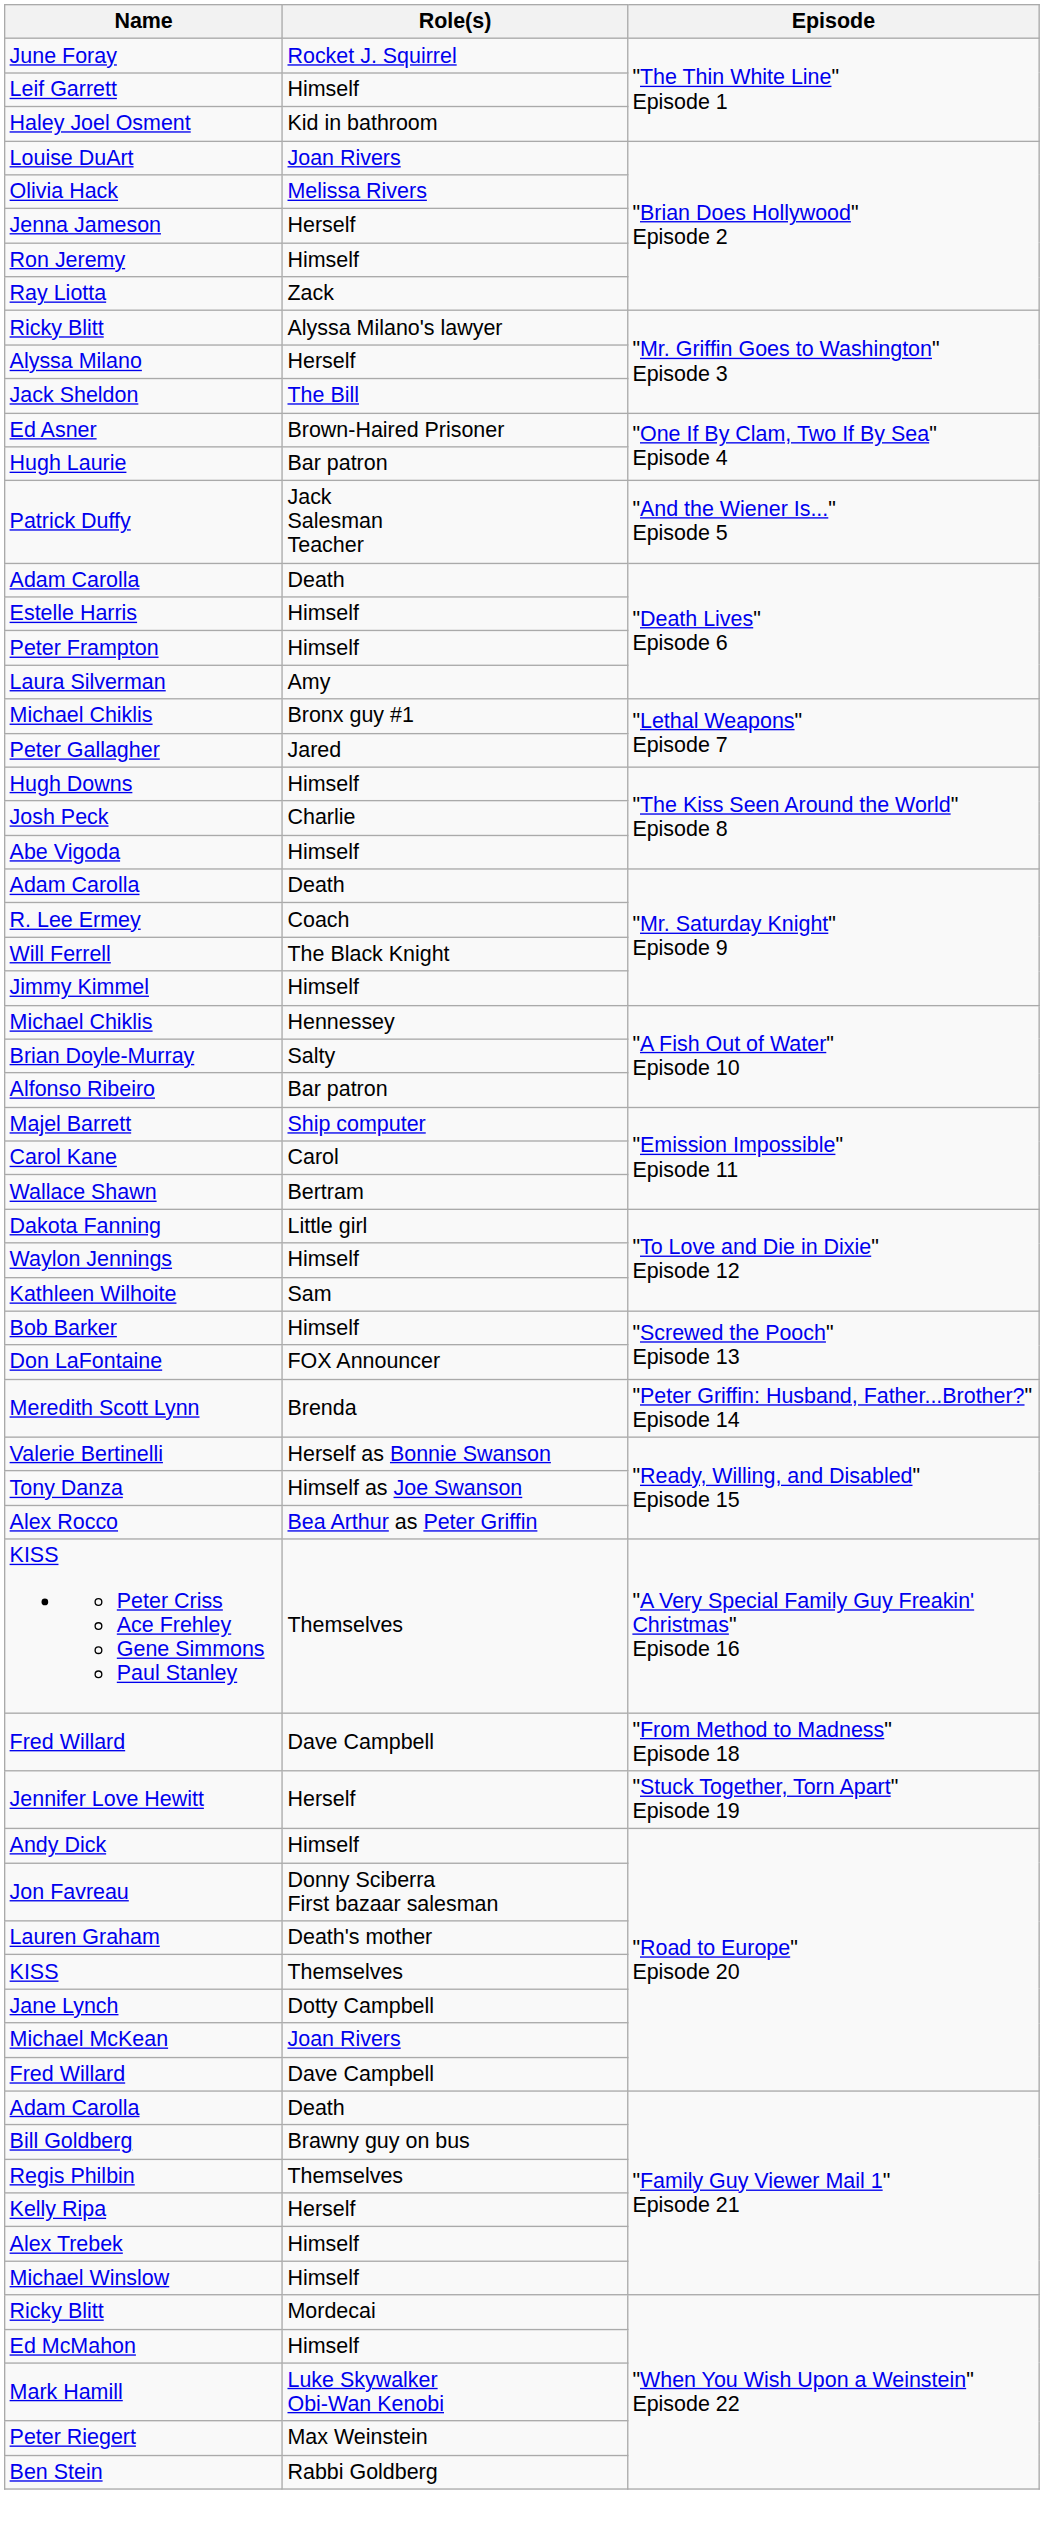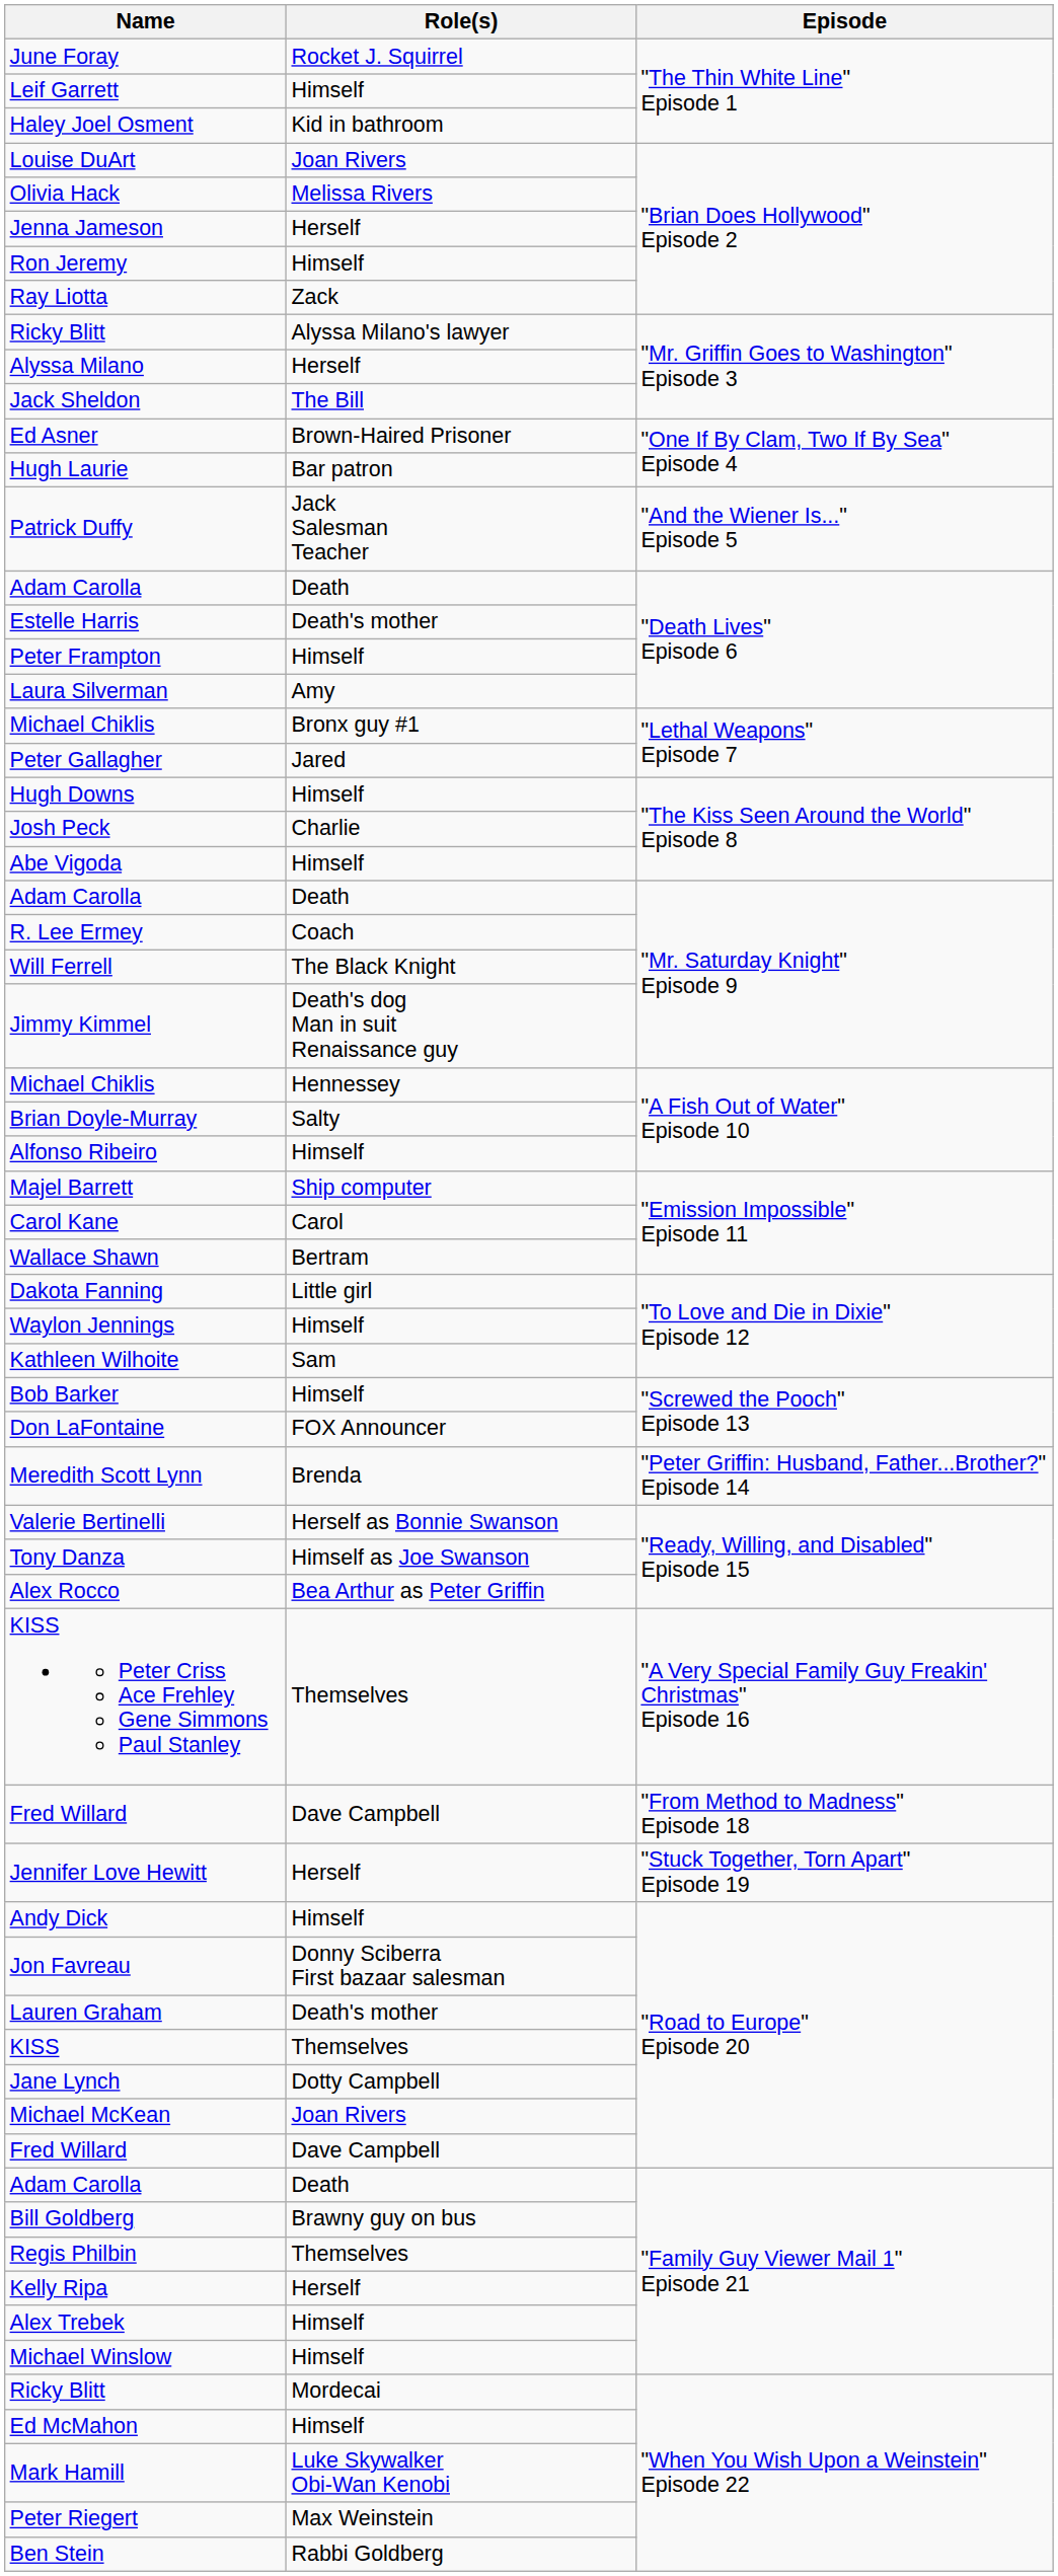 <table class="wikitable">
 <tr>
 <th scope="col" style="width: 200px;">Name</th>
 <th scope="col" style="width: 250px;">Role(s)</th>
 <th scope="col" style="width: 300px;">Episode</th>
 </tr>
 <tr>
 <td><a href='#'>June Foray</a></td>
 <td><a href='#'>Rocket J. Squirrel</a></td>
 <td rowspan="3">"<a href='#'>The Thin White Line</a>"<br>Episode 1</td>
 </tr>
 <tr>
 <td><a href='#'>Leif Garrett</a></td>
 <td>Himself</td>
 </tr>
 <tr>
 <td><a href='#'>Haley Joel Osment</a></td>
 <td>Kid in bathroom</td>
 </tr>
 <tr>
 <td><a href='#'>Louise DuArt</a></td>
 <td><a href='#'>Joan Rivers</a></td>
 <td rowspan="5">"<a href='#'>Brian Does Hollywood</a>"<br>Episode 2</td>
 </tr>
 <tr>
 <td><a href='#'>Olivia Hack</a></td>
 <td><a href='#'>Melissa Rivers</a></td>
 </tr>
 <tr>
 <td><a href='#'>Jenna Jameson</a></td>
 <td>Herself</td>
 </tr>
 <tr>
 <td><a href='#'>Ron Jeremy</a></td>
 <td>Himself</td>
 </tr>
 <tr>
 <td><a href='#'>Ray Liotta</a></td>
 <td>Zack</td>
 </tr>
 <tr>
 <td><a href='#'>Ricky Blitt</a></td>
 <td>Alyssa Milano's lawyer</td>
 <td rowspan="3">"<a href='#'>Mr. Griffin Goes to Washington</a>"<br>Episode 3</td>
 </tr>
 <tr>
 <td><a href='#'>Alyssa Milano</a></td>
 <td>Herself</td>
 </tr>
 <tr>
 <td><a href='#'>Jack Sheldon</a></td>
 <td><a href='#'>The Bill</a></td>
 </tr>
 <tr>
 <td><a href='#'>Ed Asner</a></td>
 <td>Brown-Haired Prisoner</td>
 <td rowspan="2">"<a href='#'>One If By Clam, Two If By Sea</a>"<br>Episode 4</td>
 </tr>
 <tr>
 <td><a href='#'>Hugh Laurie</a></td>
 <td>Bar patron</td>
 </tr>
 <tr>
 <td><a href='#'>Patrick Duffy</a></td>
 <td>Jack<br>Salesman<br>Teacher</td>
 <td>"<a href='#'>And the Wiener Is...</a>"<br>Episode 5</td>
 </tr>
 <tr>
 <td><a href='#'>Adam Carolla</a></td>
 <td>Death</td>
 <td rowspan="4">"<a href='#'>Death Lives</a>"<br>Episode 6</td>
 </tr>
 <tr>
 <td><a href='#'>Estelle Harris</a></td>
-<td>Himself</td>
+<td>Death's mother</td>
 </tr>
 <tr>
 <td><a href='#'>Peter Frampton</a></td>
 <td>Himself</td>
 </tr>
 <tr>
 <td><a href='#'>Laura Silverman</a></td>
 <td>Amy</td>
 </tr>
 <tr>
 <td><a href='#'>Michael Chiklis</a></td>
 <td>Bronx guy #1</td>
 <td rowspan="2">"<a href='#'>Lethal Weapons</a>"<br>Episode 7</td>
 </tr>
 <tr>
 <td><a href='#'>Peter Gallagher</a></td>
 <td>Jared</td>
 </tr>
 <tr>
 <td><a href='#'>Hugh Downs</a></td>
 <td>Himself</td>
 <td rowspan="3">"<a href='#'>The Kiss Seen Around the World</a>"<br>Episode 8</td>
 </tr>
 <tr>
 <td><a href='#'>Josh Peck</a></td>
 <td>Charlie</td>
 </tr>
 <tr>
 <td><a href='#'>Abe Vigoda</a></td>
 <td>Himself</td>
 </tr>
 <tr>
 <td><a href='#'>Adam Carolla</a></td>
 <td>Death</td>
 <td rowspan="4">"<a href='#'>Mr. Saturday Knight</a>"<br>Episode 9</td>
 </tr>
 <tr>
 <td><a href='#'>R. Lee Ermey</a></td>
 <td>Coach</td>
 </tr>
 <tr>
 <td><a href='#'>Will Ferrell</a></td>
 <td>The Black Knight</td>
 </tr>
 <tr>
 <td><a href='#'>Jimmy Kimmel</a></td>
-<td>Himself</td>
+<td>Death's dog<br>Man in suit<br>Renaissance guy</td>
 </tr>
 <tr>
 <td><a href='#'>Michael Chiklis</a></td>
 <td>Hennessey</td>
 <td rowspan="3">"<a href='#'>A Fish Out of Water</a>"<br>Episode 10</td>
 </tr>
 <tr>
 <td><a href='#'>Brian Doyle-Murray</a></td>
 <td>Salty</td>
 </tr>
 <tr>
 <td><a href='#'>Alfonso Ribeiro</a></td>
-<td>Bar patron</td>
+<td>Himself</td>
 </tr>
 <tr>
 <td><a href='#'>Majel Barrett</a></td>
 <td><a href='#'>Ship computer</a></td>
 <td rowspan="3">"<a href='#'>Emission Impossible</a>"<br>Episode 11</td>
 </tr>
 <tr>
 <td><a href='#'>Carol Kane</a></td>
 <td>Carol</td>
 </tr>
 <tr>
 <td><a href='#'>Wallace Shawn</a></td>
 <td>Bertram</td>
 </tr>
 <tr>
 <td><a href='#'>Dakota Fanning</a></td>
 <td>Little girl</td>
 <td rowspan="3">"<a href='#'>To Love and Die in Dixie</a>"<br>Episode 12</td>
 </tr>
 <tr>
 <td><a href='#'>Waylon Jennings</a></td>
 <td>Himself</td>
 </tr>
 <tr>
 <td><a href='#'>Kathleen Wilhoite</a></td>
 <td>Sam</td>
 </tr>
 <tr>
 <td><a href='#'>Bob Barker</a></td>
 <td>Himself</td>
 <td rowspan="2">"<a href='#'>Screwed the Pooch</a>"<br>Episode 13</td>
 </tr>
 <tr>
 <td><a href='#'>Don LaFontaine</a></td>
 <td>FOX Announcer</td>
 </tr>
 <tr>
 <td><a href='#'>Meredith Scott Lynn</a></td>
 <td>Brenda</td>
 <td>"<a href='#'>Peter Griffin: Husband, Father...Brother?</a>"<br>Episode 14</td>
 </tr>
 <tr>
 <td><a href='#'>Valerie Bertinelli</a></td>
 <td>Herself as <a href='#'>Bonnie Swanson</a></td>
 <td rowspan="3">"<a href='#'>Ready, Willing, and Disabled</a>"<br>Episode 15</td>
 </tr>
 <tr>
 <td><a href='#'>Tony Danza</a></td>
 <td>Himself as <a href='#'>Joe Swanson</a></td>
 </tr>
 <tr>
 <td><a href='#'>Alex Rocco</a></td>
 <td><a href='#'>Bea Arthur</a> as <a href='#'>Peter Griffin</a></td>
 </tr>
 <tr>
 <td><a href='#'>KISS</a><br><ul><li><ul><li><a href='#'>Peter Criss</a></li><li><a href='#'>Ace Frehley</a></li><li><a href='#'>Gene Simmons</a></li><li><a href='#'>Paul Stanley</a></li></ul></li></ul></td>
 <td>Themselves</td>
 <td>"<a href='#'>A Very Special Family Guy Freakin' Christmas</a>"<br>Episode 16</td>
 </tr>
 <tr>
 <td><a href='#'>Fred Willard</a></td>
 <td>Dave Campbell</td>
 <td>"<a href='#'>From Method to Madness</a>"<br>Episode 18</td>
 </tr>
 <tr>
 <td><a href='#'>Jennifer Love Hewitt</a></td>
 <td>Herself</td>
 <td>"<a href='#'>Stuck Together, Torn Apart</a>"<br>Episode 19</td>
 </tr>
 <tr>
 <td><a href='#'>Andy Dick</a></td>
 <td>Himself</td>
 <td rowspan="7">"<a href='#'>Road to Europe</a>"<br>Episode 20</td>
 </tr>
 <tr>
 <td><a href='#'>Jon Favreau</a></td>
 <td>Donny Sciberra<br>First bazaar salesman</td>
 </tr>
 <tr>
 <td><a href='#'>Lauren Graham</a></td>
 <td>Death's mother</td>
 </tr>
 <tr>
 <td><a href='#'>KISS</a></td>
 <td>Themselves</td>
 </tr>
 <tr>
 <td><a href='#'>Jane Lynch</a></td>
 <td>Dotty Campbell</td>
 </tr>
 <tr>
 <td><a href='#'>Michael McKean</a></td>
 <td><a href='#'>Joan Rivers</a></td>
 </tr>
 <tr>
 <td><a href='#'>Fred Willard</a></td>
 <td>Dave Campbell</td>
 </tr>
 <tr>
 <td><a href='#'>Adam Carolla</a></td>
 <td>Death</td>
 <td rowspan="6">"<a href='#'>Family Guy Viewer Mail 1</a>"<br>Episode 21</td>
 </tr>
 <tr>
 <td><a href='#'>Bill Goldberg</a></td>
 <td>Brawny guy on bus</td>
 </tr>
 <tr>
 <td><a href='#'>Regis Philbin</a></td>
 <td>Themselves</td>
 </tr>
 <tr>
 <td><a href='#'>Kelly Ripa</a></td>
 <td>Herself</td>
 </tr>
 <tr>
 <td><a href='#'>Alex Trebek</a></td>
 <td>Himself</td>
 </tr>
 <tr>
 <td><a href='#'>Michael Winslow</a></td>
 <td>Himself</td>
 </tr>
 <tr>
 <td><a href='#'>Ricky Blitt</a></td>
 <td>Mordecai</td>
 <td rowspan="5">"<a href='#'>When You Wish Upon a Weinstein</a>"<br>Episode 22</td>
 </tr>
 <tr>
 <td><a href='#'>Ed McMahon</a></td>
 <td>Himself</td>
 </tr>
 <tr>
 <td><a href='#'>Mark Hamill</a></td>
 <td><a href='#'>Luke Skywalker</a><br><a href='#'>Obi-Wan Kenobi</a></td>
 </tr>
 <tr>
 <td><a href='#'>Peter Riegert</a></td>
 <td>Max Weinstein</td>
 </tr>
 <tr>
 <td><a href='#'>Ben Stein</a></td>
 <td>Rabbi Goldberg</td>
 </tr>
 </table>
